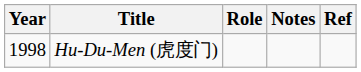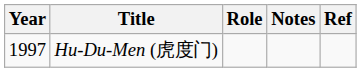 <table class="wikitable">
 <tr>
 <th>Year</th>
 <th>Title</th>
 <th>Role</th>
 <th class="unsortable">Notes</th>
 <th class="unsortable">Ref</th>
 </tr>
 <tr>
-<td>1998</td>
+<td>1997</td>
 <td><em>Hu-Du-Men</em> (虎度门)</td>
 <td></td>
 <td></td>
 <td></td>
 </tr>
 </table>
